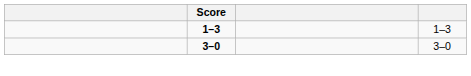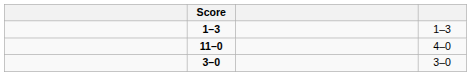 <table class="wikitable" style="text-align: center; ">
 <tr>
 <th align="right" width="270"></th>
 <th width="65">Score</th>
 <th align="left" width="270"></th>
 <th width="65"></th>
 </tr>
 <tr>
 <td align="left"></td>
 <td><strong>1–3</strong></td>
 <td align="left"><strong></strong></td>
 <td>1–3 <strong></strong></td>
 </tr>
 <tr>
 <td align="left"><strong></strong></td>
+<td><strong>11–0</strong></td>
+<td align="left"></td>
+<td>4–0 <strong></strong></td>
+</tr>
+<tr>
+<td align="left"><strong></strong></td>
 <td><strong>3–0</strong></td>
 <td align="left"></td>
 <td>3–0 <strong></strong></td>
 </tr>
 </table>
